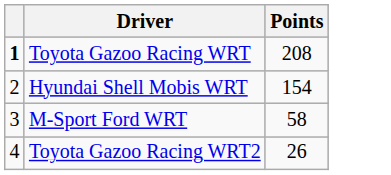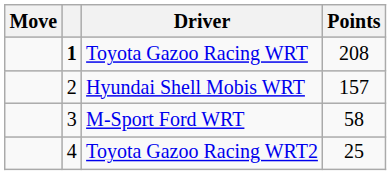 <table class="wikitable" style="font-size:85%;">
 <tr>
+<th>Move</th>
 <th></th>
 <th>Driver</th>
 <th>Points</th>
 </tr>
 <tr>
+<td align="center"></td>
 <td align="center"><strong>1</strong></td>
 <td><a href='#'>Toyota Gazoo Racing WRT</a></td>
 <td align="center">208</td>
 </tr>
 <tr>
+<td align="center"></td>
 <td align="center">2</td>
 <td><a href='#'>Hyundai Shell Mobis WRT</a></td>
-<td align="center">154</td>
+<td align="center">157</td>
 </tr>
 <tr>
+<td align="center"></td>
 <td align="center">3</td>
 <td><a href='#'>M-Sport Ford WRT</a></td>
 <td align="center">58</td>
 </tr>
 <tr>
+<td align="center"></td>
 <td align="center">4</td>
 <td><a href='#'>Toyota Gazoo Racing WRT2</a></td>
-<td align="center">26</td>
+<td align="center">25</td>
 </tr>
 </table>
